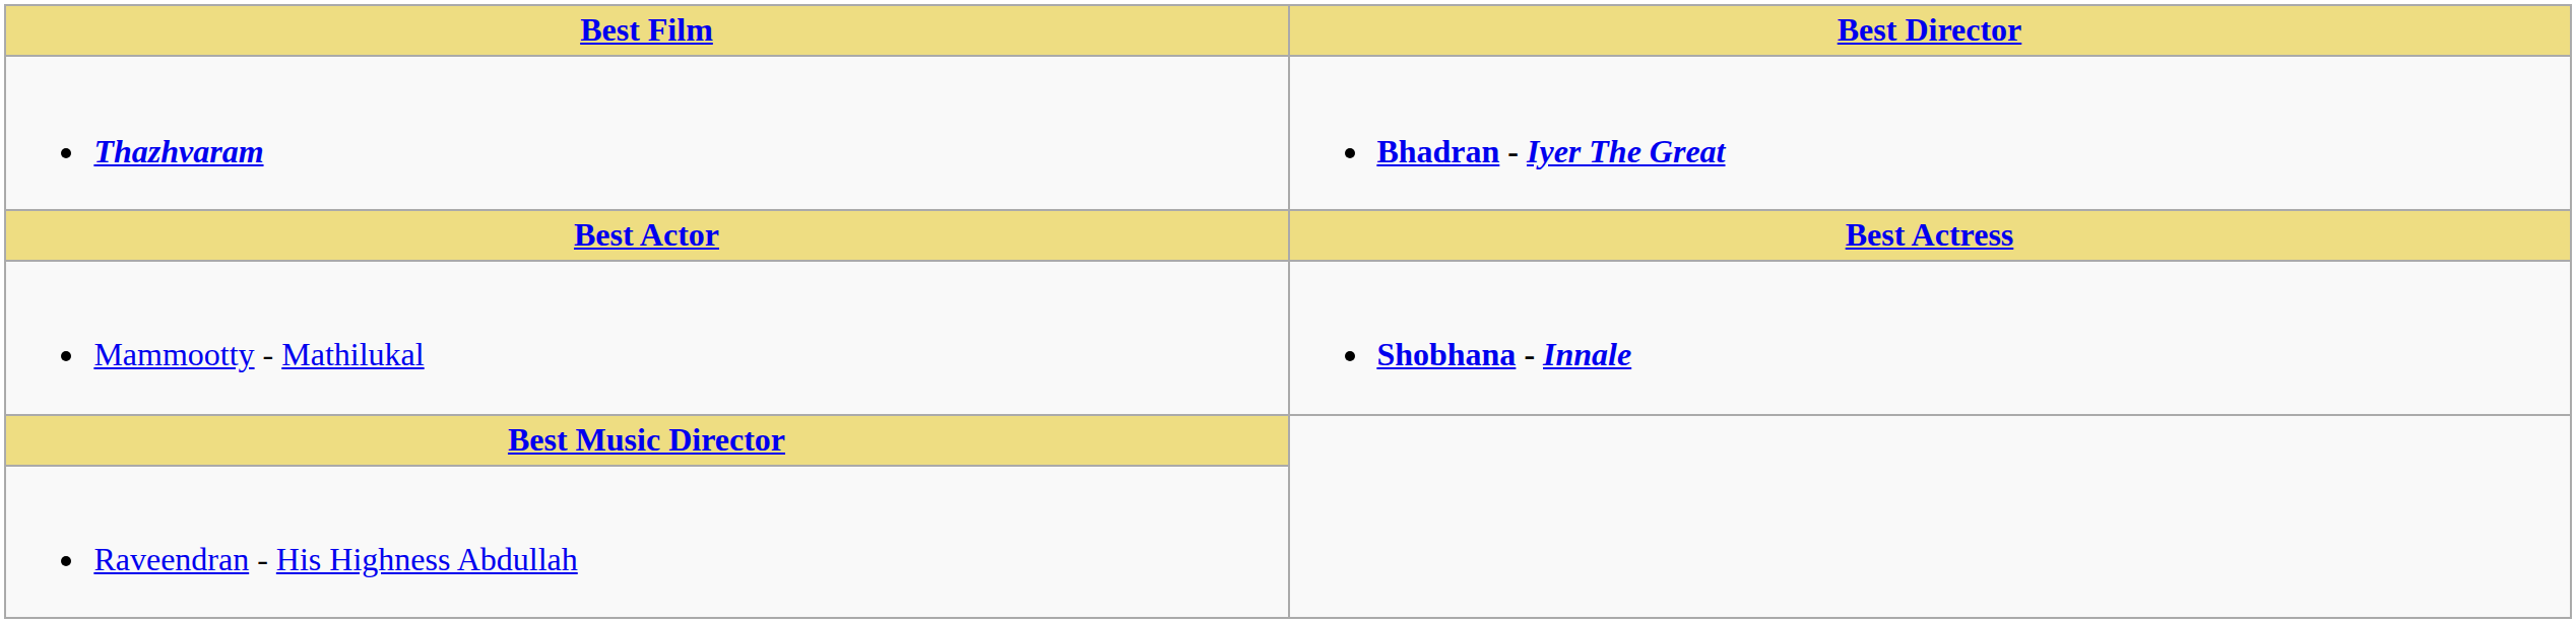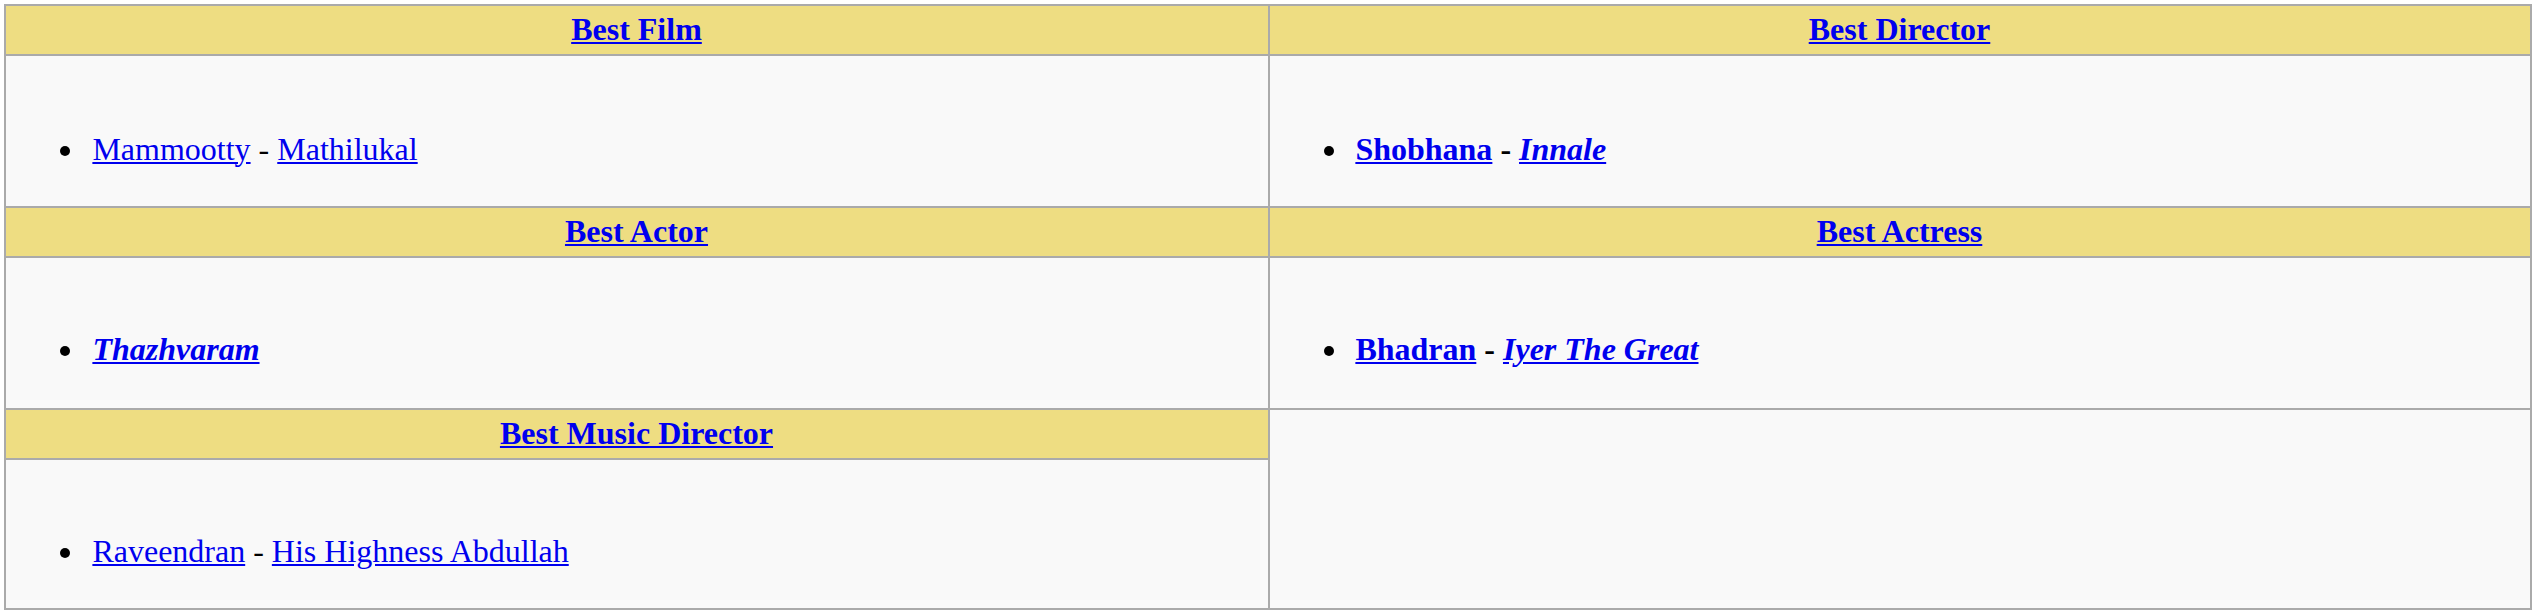 <table class="wikitable" width=100% |>
 <tr>
 <th !  style="background:#eedd82; text-align:center; width:50%;"><a href='#'>Best Film</a></th>
 <th !  style="background:#eedd82; text-align:center; width:50%;"><a href='#'>Best Director</a></th>
 </tr>
 <tr>
-<td><br><ul><li><strong><em><a href='#'>Thazhvaram</a></em></strong></li></ul></td>
-<td><br><ul><li><strong><a href='#'>Bhadran</a> - <em><a href='#'>Iyer The Great</a><strong><em></li></ul></td>
+<td><br><ul><li></strong><a href='#'>Mammootty</a> - </em><a href='#'>Mathilukal</a></em></strong></li></ul></td>
+<td><br><ul><li><strong><a href='#'>Shobhana</a> - <em><a href='#'>Innale</a><strong><em></li></ul></td>
 </tr>
 <tr>
 <th ! style="background:#eedd82; text-align:center;"><a href='#'>Best Actor</a></th>
 <th ! style="background:#eedd82; text-align:center;"><a href='#'>Best Actress</a></th>
 </tr>
 <tr>
-<td><br><ul><li></strong><a href='#'>Mammootty</a> - </em><a href='#'>Mathilukal</a></em></strong></li></ul></td>
-<td><br><ul><li><strong><a href='#'>Shobhana</a> - <em><a href='#'>Innale</a><strong><em></li></ul></td>
+<td><br><ul><li><strong><em><a href='#'>Thazhvaram</a></em></strong></li></ul></td>
+<td><br><ul><li><strong><a href='#'>Bhadran</a> - <em><a href='#'>Iyer The Great</a><strong><em></li></ul></td>
 </tr>
 <tr>
 <th ! style="background:#eedd82; text-align:center;"><a href='#'>Best Music Director</a></th>
 </tr>
 <tr>
 <td><br><ul><li></strong><a href='#'>Raveendran</a> - </em><a href='#'>His Highness Abdullah</a></em></strong></li></ul></td>
 </tr>
 </table>
